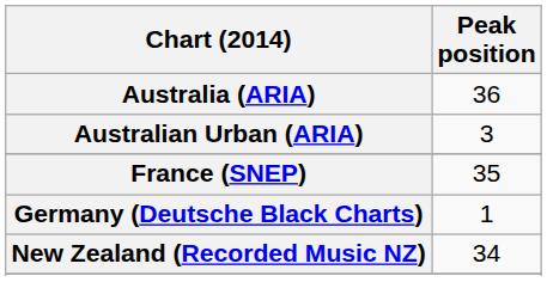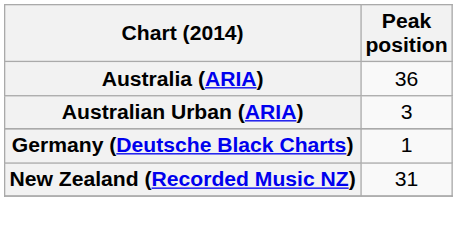 <table class="wikitable sortable plainrowheaders">
 <tr>
 <th>Chart (2014)</th>
 <th>Peak<br>position</th>
 </tr>
 <tr>
 <th scope="row">Australia (<a href='#'>ARIA</a>)</th>
 <td style="text-align:center;">36</td>
 </tr>
 <tr>
 <th scope="row">Australian Urban (<a href='#'>ARIA</a>)</th>
 <td style="text-align:center;">3</td>
 </tr>
 <tr>
 </tr>
 <tr>
 </tr>
 <tr>
 </tr>
 <tr>
 </tr>
 <tr>
-<th scope="row">France (<a href='#'>SNEP</a>)</th>
-<td style="text-align:center;">35</td>
-</tr>
-<tr>
 <th scope="row">Germany (<a href='#'>Deutsche Black Charts</a>)</th>
 <td style="text-align:center;">1</td>
 </tr>
 <tr>
 <th scope="row">New Zealand (<a href='#'>Recorded Music NZ</a>)</th>
-<td style="text-align:center;">34</td>
+<td style="text-align:center;">31</td>
 </tr>
 <tr>
 </tr>
 <tr>
 </tr>
 <tr>
 </tr>
 <tr>
 </tr>
 <tr>
 </tr>
 <tr>
 </tr>
 </table>
